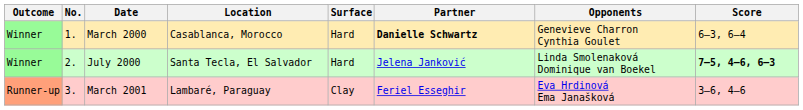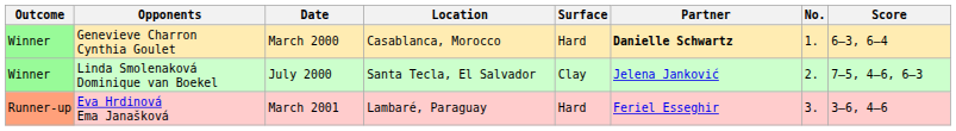 <table class="sortable wikitable" style=font-size:97%>
 <tr>
 <th>Outcome</th>
-<th>No.</th>
+<th width=200>Opponents</th>
 <th width=100>Date</th>
 <th width=200>Location</th>
 <th>Surface</th>
 <th width=200>Partner</th>
-<th width=200>Opponents</th>
+<th>No.</th>
 <th width=125>Score</th>
 </tr>
 <tr bgcolor=#ffecb2>
 <td bgcolor=#98fb98>Winner</td>
-<td>1.</td>
+<td> Genevieve Charron <br>  Cynthia Goulet</td>
 <td>March 2000</td>
 <td>Casablanca, Morocco</td>
 <td>Hard</td>
 <td><strong> Danielle Schwartz</strong></td>
-<td> Genevieve Charron <br>  Cynthia Goulet</td>
+<td>1.</td>
 <td>6–3, 6–4</td>
 </tr>
 <tr bgcolor=#CCFFCC>
 <td bgcolor=#98fb98>Winner</td>
-<td>2.</td>
+<td> Linda Smolenaková <br>  Dominique van Boekel</td>
 <td>July 2000</td>
 <td>Santa Tecla, El Salvador</td>
-<td>Hard</td>
+<td>Clay</td>
 <td> <a href='#'>Jelena Janković</a></td>
-<td> Linda Smolenaková <br>  Dominique van Boekel</td>
-<td><strong>7–5, 4–6, 6–3</strong></td>
+<td>2.</td>
+<td>7–5, 4–6, 6–3</td>
 </tr>
 <tr bgcolor=#ffcccc>
 <td style="background:#ffa07a;">Runner-up</td>
-<td>3.</td>
+<td> <a href='#'>Eva Hrdinová</a> <br>  Ema Janašková</td>
 <td>March 2001</td>
 <td>Lambaré, Paraguay</td>
-<td>Clay</td>
+<td>Hard</td>
 <td> <a href='#'>Feriel Esseghir</a></td>
-<td> <a href='#'>Eva Hrdinová</a> <br>  Ema Janašková</td>
+<td>3.</td>
 <td>3–6, 4–6</td>
 </tr>
 </table>
